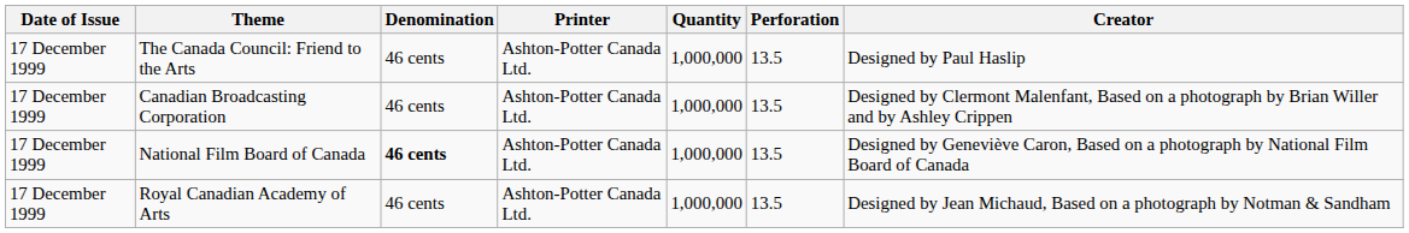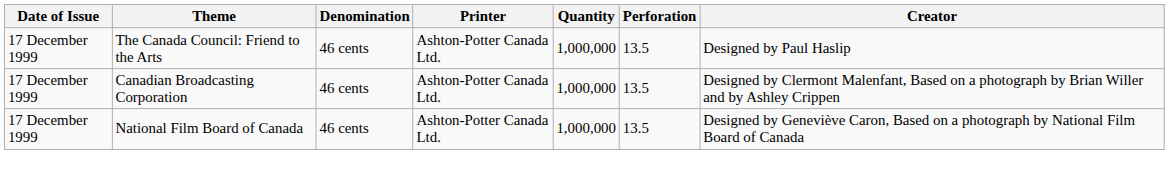 <table class="wikitable sortable">
 <tr>
 <th>Date of Issue</th>
 <th>Theme</th>
 <th>Denomination</th>
 <th>Printer</th>
 <th>Quantity</th>
 <th>Perforation</th>
 <th>Creator</th>
 </tr>
 <tr>
 <td>17 December 1999</td>
 <td>The Canada Council: Friend to the Arts </td>
 <td>46 cents</td>
 <td>Ashton-Potter Canada Ltd.</td>
 <td>1,000,000</td>
 <td>13.5</td>
 <td>Designed by Paul Haslip</td>
 </tr>
 <tr>
 <td>17 December 1999</td>
 <td>Canadian Broadcasting Corporation </td>
 <td>46 cents</td>
 <td>Ashton-Potter Canada Ltd.</td>
 <td>1,000,000</td>
 <td>13.5</td>
 <td>Designed by Clermont Malenfant, Based on a photograph by Brian Willer and by Ashley Crippen</td>
 </tr>
 <tr>
 <td>17 December 1999</td>
 <td>National Film Board of Canada </td>
-<td><strong>46 cents</strong></td>
+<td>46 cents</td>
 <td>Ashton-Potter Canada Ltd.</td>
 <td>1,000,000</td>
 <td>13.5</td>
 <td>Designed by Geneviève Caron, Based on a photograph by National Film Board of Canada</td>
 </tr>
-<tr>
-<td>17 December 1999</td>
-<td>Royal Canadian Academy of Arts </td>
-<td>46 cents</td>
-<td>Ashton-Potter Canada Ltd.</td>
-<td>1,000,000</td>
-<td>13.5</td>
-<td>Designed by Jean Michaud, Based on a photograph by Notman & Sandham</td>
-</tr>
 </table>
